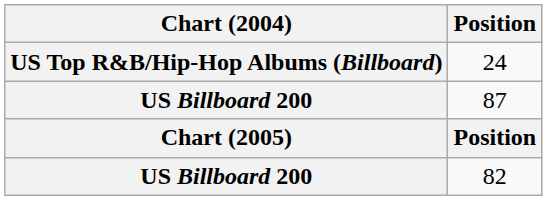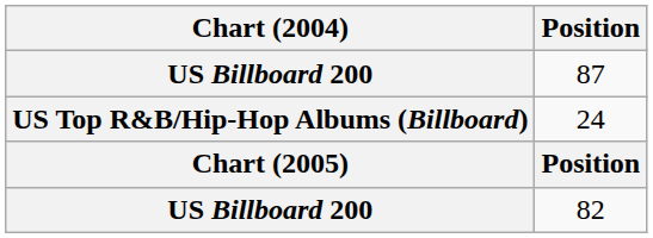 <table class="wikitable plainrowheaders" style="text-align:center">
 <tr>
 <th scope="col">Chart (2004)</th>
 <th scope="col">Position</th>
 </tr>
 <tr>
+<th scope="row">US <em>Billboard</em> 200</th>
+<td>87</td>
+</tr>
+<tr>
 <th scope="row">US Top R&B/Hip-Hop Albums (<em>Billboard</em>)</th>
 <td>24</td>
-</tr>
-<tr>
-<th scope="row">US <em>Billboard</em> 200</th>
-<td>87</td>
 </tr>
 <tr>
 <th scope="col">Chart (2005)</th>
 <th scope="col">Position</th>
 </tr>
 <tr>
 <th scope="row">US <em>Billboard</em> 200</th>
 <td>82</td>
 </tr>
 </table>
